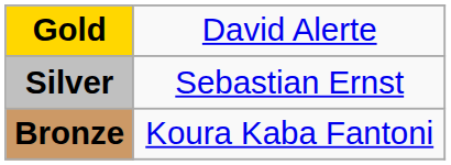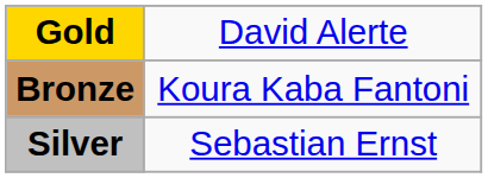 <table class="wikitable" style="text-align:center; " width="35%">
 <tr>
 <td bgcolor="gold"><strong>Gold</strong></td>
 <td><a href='#'>David Alerte</a><br>  <small><em></em></small></td>
 </tr>
 <tr>
+<td bgcolor="CC9966"><strong>Bronze</strong></td>
+<td><a href='#'>Koura Kaba Fantoni</a><br>  <small><em></em></small></td>
+</tr>
+<tr>
 <td bgcolor="silver"><strong>Silver</strong></td>
 <td><a href='#'>Sebastian Ernst</a><br>  <small><em></em></small></td>
 </tr>
-<tr>
-<td bgcolor="CC9966"><strong>Bronze</strong></td>
-<td><a href='#'>Koura Kaba Fantoni</a><br>  <small><em></em></small></td>
-</tr>
 </table>
